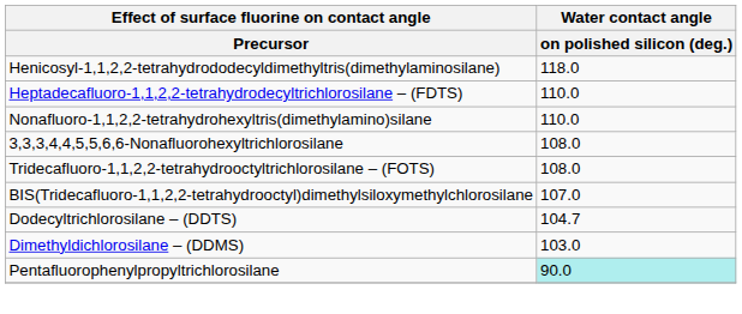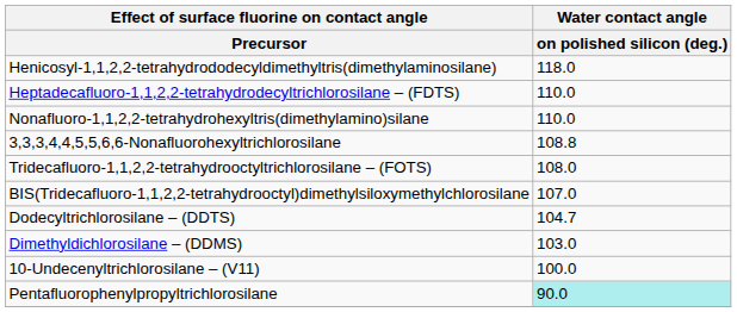 <table class="wikitable">
 <tr>
 <th>Effect of surface fluorine on contact angle</th>
 <th>Water contact angle</th>
 </tr>
 <tr>
 <th>Precursor</th>
 <th>on polished silicon (deg.)</th>
 </tr>
 <tr>
 <td>Henicosyl-1,1,2,2-tetrahydrododecyldimethyltris(dimethylaminosilane)</td>
 <td>118.0</td>
 </tr>
 <tr>
 <td><a href='#'>Heptadecafluoro-1,1,2,2-tetrahydrodecyltrichlorosilane</a> – (FDTS)</td>
 <td>110.0</td>
 </tr>
 <tr>
 <td>Nonafluoro-1,1,2,2-tetrahydrohexyltris(dimethylamino)silane</td>
 <td>110.0</td>
 </tr>
 <tr>
 <td>3,3,3,4,4,5,5,6,6-Nonafluorohexyltrichlorosilane</td>
-<td>108.0</td>
+<td>108.8</td>
 </tr>
 <tr>
 <td>Tridecafluoro-1,1,2,2-tetrahydrooctyltrichlorosilane – (FOTS)</td>
 <td>108.0</td>
 </tr>
 <tr>
 <td>BIS(Tridecafluoro-1,1,2,2-tetrahydrooctyl)dimethylsiloxymethylchlorosilane</td>
 <td>107.0</td>
 </tr>
 <tr>
 <td>Dodecyltrichlorosilane – (DDTS)</td>
 <td>104.7</td>
 </tr>
 <tr>
 <td><a href='#'>Dimethyldichlorosilane</a> – (DDMS)</td>
 <td>103.0</td>
 </tr>
 <tr>
+<td>10-Undecenyltrichlorosilane – (V11)</td>
+<td>100.0</td>
+</tr>
+<tr>
 <td>Pentafluorophenylpropyltrichlorosilane</td>
 <td style="background: paleturquoise;">90.0</td>
 </tr>
 <tr>
 </tr>
 </table>
